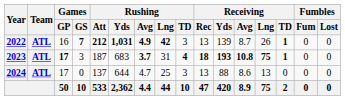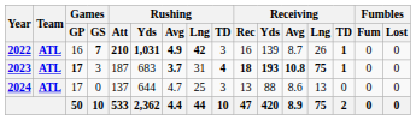 <table class="wikitable" style="text-align: center;">
 <tr>
 <th rowspan="2">Year</th>
 <th rowspan="2">Team</th>
 <th colspan="2">Games</th>
 <th colspan="5">Rushing</th>
 <th colspan="5">Receiving</th>
 <th colspan="2">Fumbles</th>
 </tr>
 <tr>
 <th>GP</th>
 <th>GS</th>
 <th>Att</th>
 <th>Yds</th>
 <th>Avg</th>
 <th>Lng</th>
 <th>TD</th>
 <th>Rec</th>
 <th>Yds</th>
 <th>Avg</th>
 <th>Lng</th>
 <th>TD</th>
 <th>Fum</th>
 <th>Lost</th>
 </tr>
 <tr>
 <th><a href='#'>2022</a></th>
 <th><a href='#'>ATL</a></th>
 <td>16</td>
 <td><strong>7</strong></td>
-<td><strong>212</strong></td>
+<td><strong>210</strong></td>
 <td><strong>1,031</strong></td>
 <td><strong>4.9</strong></td>
 <td><strong>42</strong></td>
 <td>3</td>
-<td>13</td>
+<td>16</td>
 <td>139</td>
 <td>8.7</td>
 <td>26</td>
 <td><strong>1</strong></td>
 <td>0</td>
 <td>0</td>
 </tr>
 <tr>
 <th><a href='#'>2023</a></th>
 <th><a href='#'>ATL</a></th>
 <td><strong>17</strong></td>
 <td>3</td>
 <td>187</td>
 <td>683</td>
 <td><strong>3.7</strong></td>
 <td>31</td>
 <td><strong>4</strong></td>
 <td><strong>18</strong></td>
 <td><strong>193</strong></td>
 <td><strong>10.8</strong></td>
 <td><strong>75</strong></td>
 <td><strong>1</strong></td>
 <td>0</td>
 <td>0</td>
 </tr>
 <tr>
 <th><a href='#'>2024</a></th>
 <th><a href='#'>ATL</a></th>
 <td>17</td>
 <td>0</td>
 <td>137</td>
 <td>644</td>
 <td>4.7</td>
 <td>25</td>
 <td>3</td>
 <td>13</td>
 <td>88</td>
 <td>8.6</td>
 <td>13</td>
 <td>0</td>
 <td>0</td>
 <td>0</td>
 </tr>
 <tr>
 <th colspan="2"></th>
 <th>50</th>
 <th>10</th>
 <th>533</th>
 <th>2,362</th>
 <th>4.4</th>
 <th>44</th>
 <th>10</th>
 <th>47</th>
 <th>420</th>
 <th>8.9</th>
 <th>75</th>
 <th>2</th>
 <th>0</th>
 <th>0</th>
 </tr>
 </table>
